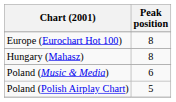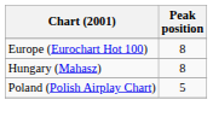 <table class="wikitable sortable">
 <tr>
 <th>Chart (2001)</th>
 <th>Peak<br>position</th>
 </tr>
 <tr>
 </tr>
 <tr>
 </tr>
 <tr>
 </tr>
 <tr>
 </tr>
 <tr>
 </tr>
 <tr>
 </tr>
 <tr>
 <td>Europe (<a href='#'>Eurochart Hot 100</a>)</td>
 <td align="center">8</td>
 </tr>
 <tr>
 </tr>
 <tr>
 </tr>
 <tr>
 <td>Hungary (<a href='#'>Mahasz</a>)</td>
 <td align="center">8</td>
 </tr>
 <tr>
 </tr>
 <tr>
 </tr>
 <tr>
 </tr>
 <tr>
 </tr>
 <tr>
 </tr>
 <tr>
-<td>Poland (<em><a href='#'>Music & Media</a></em>)</td>
-<td align="center">6</td>
-</tr>
-<tr>
 <td>Poland (<a href='#'>Polish Airplay Chart</a>)</td>
 <td align="center">5</td>
 </tr>
 <tr>
 </tr>
 <tr>
 </tr>
 <tr>
 </tr>
 <tr>
 </tr>
 <tr>
 </tr>
 </table>
